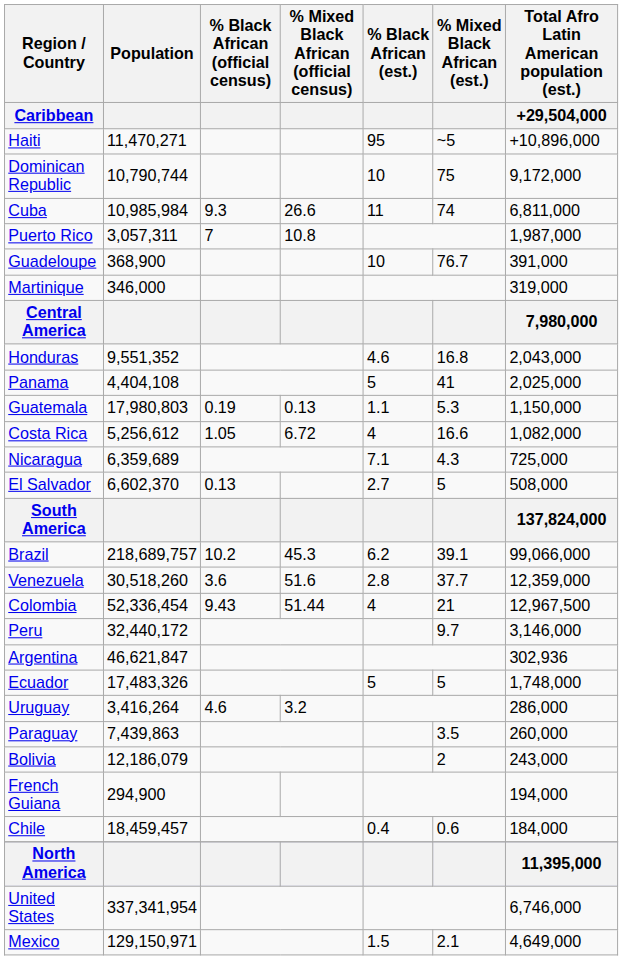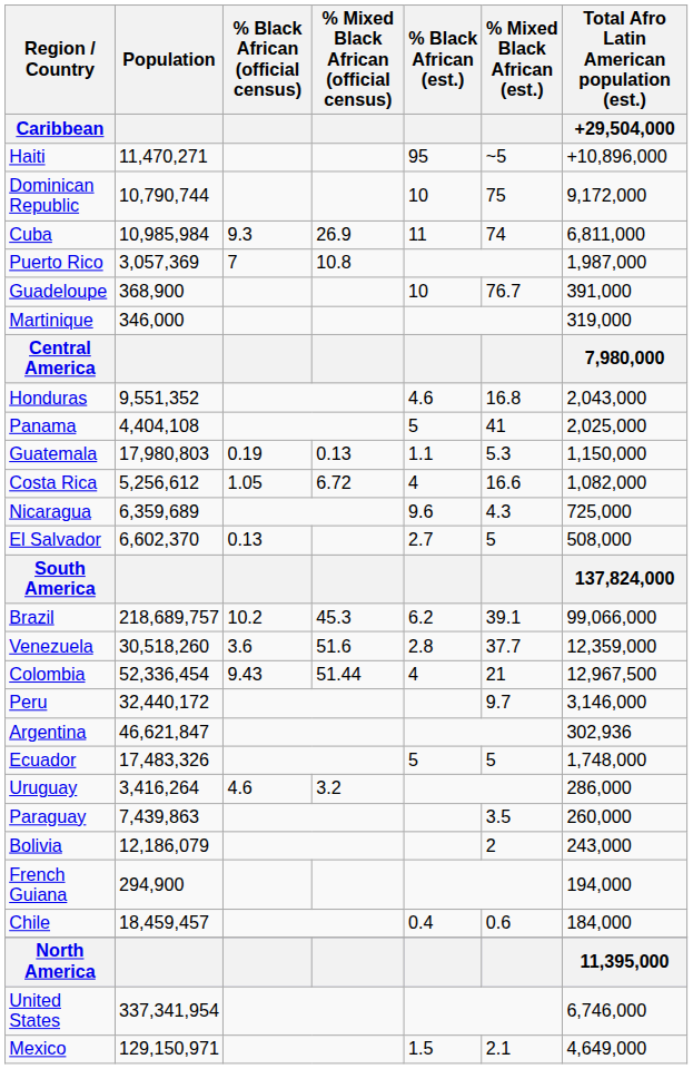 <table class="wikitable sortable">
 <tr style="background:#efefef;">
 <th>Region / Country</th>
 <th>Population</th>
 <th>% Black African (official census)</th>
 <th>% Mixed Black African (official census)</th>
 <th>% Black African (est.)</th>
 <th>% Mixed Black African (est.)</th>
 <th>Total Afro Latin American population (est.)</th>
 </tr>
 <tr>
 <th><a href='#'>Caribbean</a></th>
 <th></th>
 <th></th>
 <th></th>
 <th></th>
 <th></th>
 <th>+29,504,000</th>
 </tr>
 <tr>
 <td><a href='#'>Haiti</a></td>
 <td>11,470,271</td>
 <td></td>
 <td></td>
 <td>95</td>
 <td>~5</td>
 <td>+10,896,000</td>
 </tr>
 <tr>
 <td><a href='#'>Dominican Republic</a></td>
 <td>10,790,744</td>
 <td></td>
 <td></td>
 <td>10</td>
 <td>75</td>
 <td>9,172,000</td>
 </tr>
 <tr>
 <td><a href='#'>Cuba</a></td>
 <td>10,985,984</td>
 <td>9.3</td>
-<td>26.6</td>
+<td>26.9</td>
 <td>11</td>
 <td>74</td>
 <td>6,811,000</td>
 </tr>
 <tr>
 <td><a href='#'>Puerto Rico</a></td>
-<td>3,057,311</td>
+<td>3,057,369</td>
 <td>7</td>
 <td>10.8</td>
 <td colspan=2></td>
 <td>1,987,000</td>
 </tr>
 <tr>
 <td><a href='#'>Guadeloupe</a></td>
 <td>368,900</td>
 <td></td>
 <td></td>
 <td>10</td>
 <td>76.7</td>
 <td>391,000</td>
 </tr>
 <tr>
 <td><a href='#'>Martinique</a></td>
 <td>346,000</td>
 <td></td>
 <td></td>
 <td colspan=2></td>
 <td>319,000</td>
 </tr>
 <tr>
 <th><a href='#'>Central America</a></th>
 <th></th>
 <th></th>
 <th></th>
 <th></th>
 <th></th>
 <th>7,980,000</th>
 </tr>
 <tr>
 <td><a href='#'>Honduras</a></td>
 <td>9,551,352</td>
 <td colspan=2></td>
 <td>4.6</td>
 <td>16.8</td>
 <td>2,043,000</td>
 </tr>
 <tr>
 <td><a href='#'>Panama</a></td>
 <td>4,404,108</td>
 <td colspan=2></td>
 <td>5</td>
 <td>41</td>
 <td>2,025,000</td>
 </tr>
 <tr>
 <td><a href='#'>Guatemala</a></td>
 <td>17,980,803</td>
 <td>0.19</td>
 <td>0.13</td>
 <td>1.1</td>
 <td>5.3</td>
 <td>1,150,000</td>
 </tr>
 <tr>
 <td><a href='#'>Costa Rica</a></td>
 <td>5,256,612</td>
 <td>1.05</td>
 <td>6.72</td>
 <td>4</td>
 <td>16.6</td>
 <td>1,082,000</td>
 </tr>
 <tr>
 <td><a href='#'>Nicaragua</a></td>
 <td>6,359,689</td>
 <td colspan=2></td>
-<td>7.1</td>
+<td>9.6</td>
 <td>4.3</td>
 <td>725,000</td>
 </tr>
 <tr>
 <td><a href='#'>El Salvador</a></td>
 <td>6,602,370</td>
 <td>0.13</td>
 <td></td>
 <td>2.7</td>
 <td>5</td>
 <td>508,000</td>
 </tr>
 <tr>
 <th><a href='#'>South America</a></th>
 <th></th>
 <th></th>
 <th></th>
 <th></th>
 <th></th>
 <th>137,824,000</th>
 </tr>
 <tr>
 <td><a href='#'>Brazil</a></td>
 <td>218,689,757</td>
 <td>10.2</td>
 <td>45.3</td>
 <td>6.2</td>
 <td>39.1</td>
 <td>99,066,000</td>
 </tr>
 <tr>
 <td><a href='#'>Venezuela</a></td>
 <td>30,518,260</td>
 <td>3.6</td>
 <td>51.6</td>
 <td>2.8</td>
 <td>37.7</td>
 <td>12,359,000</td>
 </tr>
 <tr>
 <td><a href='#'>Colombia</a></td>
 <td>52,336,454</td>
 <td>9.43</td>
 <td>51.44</td>
 <td>4</td>
 <td>21</td>
 <td>12,967,500</td>
 </tr>
 <tr>
 <td><a href='#'>Peru</a></td>
 <td>32,440,172</td>
 <td colspan=2></td>
 <td></td>
 <td>9.7</td>
 <td>3,146,000</td>
 </tr>
 <tr>
 <td><a href='#'>Argentina</a></td>
 <td>46,621,847</td>
 <td colspan=2></td>
 <td colspan=2></td>
 <td>302,936</td>
 </tr>
 <tr>
 <td><a href='#'>Ecuador</a></td>
 <td>17,483,326</td>
 <td colspan=2></td>
 <td>5</td>
 <td>5</td>
 <td>1,748,000</td>
 </tr>
 <tr>
 <td><a href='#'>Uruguay</a></td>
 <td>3,416,264</td>
 <td>4.6</td>
 <td>3.2</td>
 <td colspan=2></td>
 <td>286,000</td>
 </tr>
 <tr>
 <td><a href='#'>Paraguay</a></td>
 <td>7,439,863</td>
 <td colspan=2></td>
 <td></td>
 <td>3.5</td>
 <td>260,000</td>
 </tr>
 <tr>
 <td><a href='#'>Bolivia</a></td>
 <td>12,186,079</td>
 <td colspan=2></td>
 <td></td>
 <td>2</td>
 <td>243,000</td>
 </tr>
 <tr>
 <td><a href='#'>French Guiana</a></td>
 <td>294,900</td>
 <td></td>
 <td></td>
 <td colspan=2></td>
 <td>194,000</td>
 </tr>
 <tr>
 <td><a href='#'>Chile</a></td>
 <td>18,459,457</td>
 <td colspan=2></td>
 <td>0.4</td>
 <td>0.6</td>
 <td>184,000</td>
 </tr>
 <tr>
 </tr>
 <tr style="background:#ccf;">
 <th><a href='#'>North America</a></th>
 <th></th>
 <th></th>
 <th></th>
 <th></th>
 <th></th>
 <th>11,395,000</th>
 </tr>
 <tr>
 <td><a href='#'>United States</a></td>
 <td>337,341,954</td>
 <td colspan=2></td>
 <td colspan=2></td>
 <td>6,746,000</td>
 </tr>
 <tr>
 <td><a href='#'>Mexico</a></td>
 <td>129,150,971</td>
 <td colspan=2></td>
 <td>1.5</td>
 <td>2.1</td>
 <td>4,649,000</td>
 </tr>
 </table>
